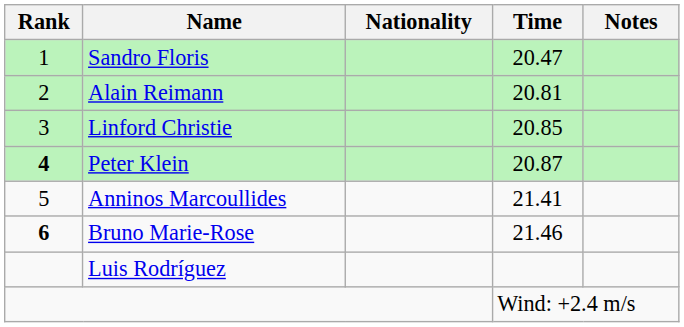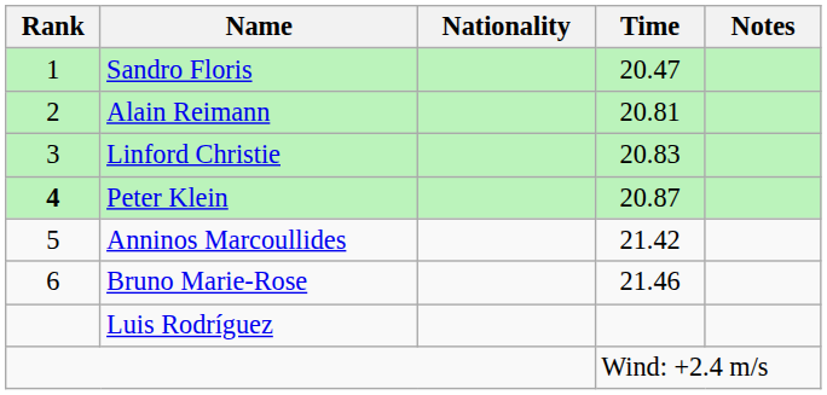 <table class="wikitable sortable" style="text-align:center;width: 55%">
 <tr>
 <th>Rank</th>
 <th>Name</th>
 <th>Nationality</th>
 <th>Time</th>
 <th>Notes</th>
 </tr>
 <tr bgcolor=bbf3bb>
 <td>1</td>
 <td align=left><a href='#'>Sandro Floris</a></td>
 <td align=left></td>
 <td>20.47</td>
 <td></td>
 </tr>
 <tr bgcolor=bbf3bb>
 <td>2</td>
 <td align=left><a href='#'>Alain Reimann</a></td>
 <td align=left></td>
 <td>20.81</td>
 <td></td>
 </tr>
 <tr bgcolor=bbf3bb>
 <td>3</td>
 <td align=left><a href='#'>Linford Christie</a></td>
 <td align=left></td>
-<td>20.85</td>
+<td>20.83</td>
 <td></td>
 </tr>
 <tr bgcolor=bbf3bb>
 <td><strong>4</strong></td>
 <td align=left><a href='#'>Peter Klein</a></td>
 <td align=left></td>
 <td>20.87</td>
 <td></td>
 </tr>
 <tr>
 <td>5</td>
 <td align=left><a href='#'>Anninos Marcoullides</a></td>
 <td align=left></td>
-<td>21.41</td>
+<td>21.42</td>
 <td></td>
 </tr>
 <tr>
-<td><strong>6</strong></td>
+<td>6</td>
 <td align=left><a href='#'>Bruno Marie-Rose</a></td>
 <td align=left></td>
 <td>21.46</td>
 <td></td>
 </tr>
 <tr>
 <td></td>
 <td align=left><a href='#'>Luis Rodríguez</a></td>
 <td align=left></td>
 <td></td>
 <td></td>
 </tr>
 <tr class="sortbottom">
 <td colspan="3"></td>
 <td colspan="2" style="text-align:left;">Wind: +2.4 m/s</td>
 </tr>
 </table>
